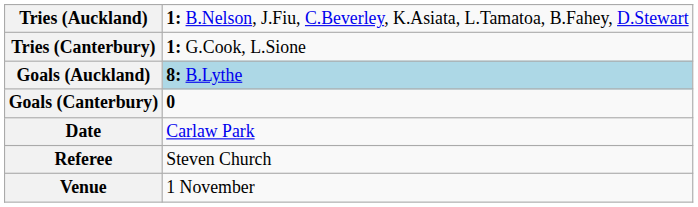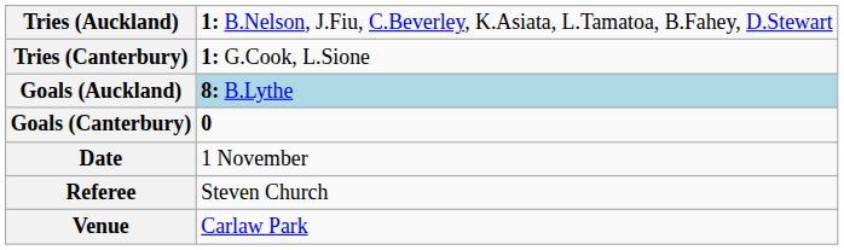 <table class="wikitable">
 <tr>
 <th>Tries (Auckland)</th>
 <td><strong>1:</strong> <a href='#'>B.Nelson</a>, J.Fiu, <a href='#'>C.Beverley</a>, K.Asiata, L.Tamatoa, B.Fahey, <a href='#'>D.Stewart</a></td>
 </tr>
 <tr>
 <th>Tries (Canterbury)</th>
 <td><strong>1:</strong> G.Cook, L.Sione</td>
 </tr>
 <tr>
 <th>Goals (Auckland)</th>
 <td style="background: lightblue;"><strong>8:</strong> <a href='#'>B.Lythe</a></td>
 </tr>
 <tr>
 <th>Goals (Canterbury)</th>
 <td><strong>0</strong></td>
 </tr>
 <tr>
 <th>Date</th>
-<td><a href='#'>Carlaw Park</a></td>
+<td>1 November</td>
 </tr>
 <tr>
 <th>Referee</th>
 <td>Steven Church</td>
 </tr>
 <tr>
 <th>Venue</th>
-<td>1 November</td>
+<td><a href='#'>Carlaw Park</a></td>
 </tr>
 </table>
